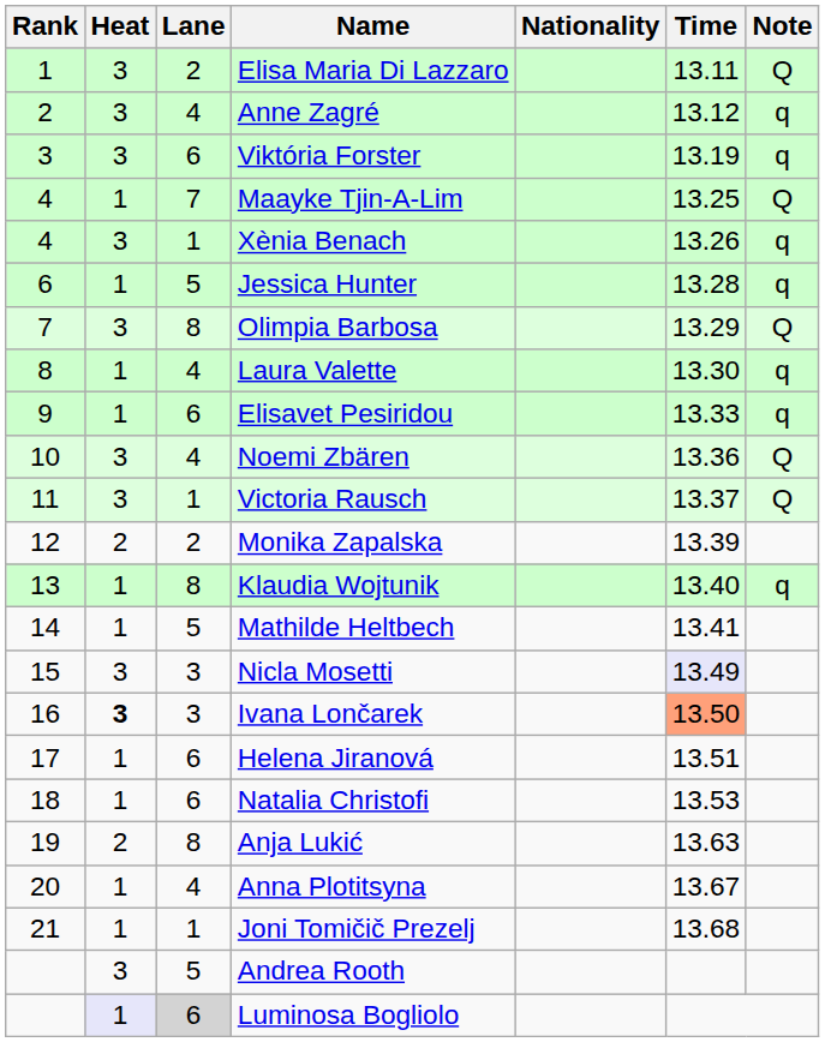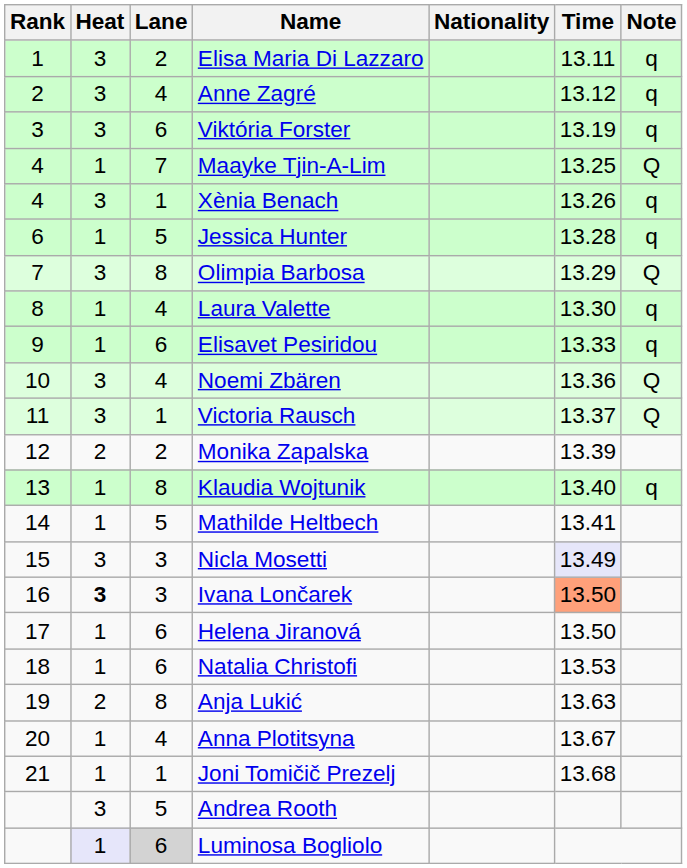 <table class="wikitable sortable" style="text-align:center">
 <tr>
 <th>Rank</th>
 <th>Heat</th>
 <th>Lane</th>
 <th>Name</th>
 <th>Nationality</th>
 <th>Time</th>
 <th>Note</th>
 </tr>
 <tr bgcolor=ccffcc>
 <td>1</td>
 <td>3</td>
 <td>2</td>
 <td align=left><a href='#'>Elisa Maria Di Lazzaro</a></td>
 <td align=left></td>
 <td>13.11</td>
-<td>Q</td>
+<td>q</td>
 </tr>
 <tr bgcolor=ccffcc>
 <td>2</td>
 <td>3</td>
 <td>4</td>
 <td align=left><a href='#'>Anne Zagré</a></td>
 <td align=left></td>
 <td>13.12</td>
 <td>q</td>
 </tr>
 <tr bgcolor=ccffcc>
 <td>3</td>
 <td>3</td>
 <td>6</td>
 <td align=left><a href='#'>Viktória Forster</a></td>
 <td align=left></td>
 <td>13.19</td>
 <td>q</td>
 </tr>
 <tr bgcolor=ccffcc>
 <td>4</td>
 <td>1</td>
 <td>7</td>
 <td align=left><a href='#'>Maayke Tjin-A-Lim</a></td>
 <td align=left></td>
 <td>13.25</td>
 <td>Q</td>
 </tr>
 <tr bgcolor=ccffcc>
 <td>4</td>
 <td>3</td>
 <td>1</td>
 <td align=left><a href='#'>Xènia Benach</a></td>
 <td align=left></td>
 <td>13.26</td>
 <td>q</td>
 </tr>
 <tr bgcolor=ccffcc>
 <td>6</td>
 <td>1</td>
 <td>5</td>
 <td align=left><a href='#'>Jessica Hunter</a></td>
 <td align=left></td>
 <td>13.28</td>
 <td>q</td>
 </tr>
 <tr bgcolor=ddffdd>
 <td>7</td>
 <td>3</td>
 <td>8</td>
 <td align=left><a href='#'>Olimpia Barbosa</a></td>
 <td align=left></td>
 <td>13.29</td>
 <td>Q</td>
 </tr>
 <tr bgcolor=ccffcc>
 <td>8</td>
 <td>1</td>
 <td>4</td>
 <td align=left><a href='#'>Laura Valette</a></td>
 <td align=left></td>
 <td>13.30</td>
 <td>q</td>
 </tr>
 <tr bgcolor=ccffcc>
 <td>9</td>
 <td>1</td>
 <td>6</td>
 <td align=left><a href='#'>Elisavet Pesiridou</a></td>
 <td align=left></td>
 <td>13.33</td>
 <td>q</td>
 </tr>
 <tr bgcolor=ddffdd>
 <td>10</td>
 <td>3</td>
 <td>4</td>
 <td align=left><a href='#'>Noemi Zbären</a></td>
 <td align=left></td>
 <td>13.36</td>
 <td>Q</td>
 </tr>
 <tr bgcolor=ddffdd>
 <td>11</td>
 <td>3</td>
 <td>1</td>
 <td align=left><a href='#'>Victoria Rausch</a></td>
 <td align=left></td>
 <td>13.37</td>
 <td>Q</td>
 </tr>
 <tr>
 <td>12</td>
 <td>2</td>
 <td>2</td>
 <td align=left><a href='#'>Monika Zapalska</a></td>
 <td align=left></td>
 <td>13.39</td>
 <td></td>
 </tr>
 <tr bgcolor=ccffcc>
 <td>13</td>
 <td>1</td>
 <td>8</td>
 <td align=left><a href='#'>Klaudia Wojtunik</a></td>
 <td align=left></td>
 <td>13.40</td>
 <td>q</td>
 </tr>
 <tr>
 <td>14</td>
 <td>1</td>
 <td>5</td>
 <td align=left><a href='#'>Mathilde Heltbech</a></td>
 <td align=left></td>
 <td>13.41</td>
 <td></td>
 </tr>
 <tr>
 <td>15</td>
 <td>3</td>
 <td>3</td>
 <td align=left><a href='#'>Nicla Mosetti</a></td>
 <td align=left></td>
 <td style="background: lavender;">13.49</td>
 <td></td>
 </tr>
 <tr>
 <td>16</td>
 <td><strong>3</strong></td>
 <td>3</td>
 <td align=left><a href='#'>Ivana Lončarek</a></td>
 <td align=left></td>
 <td style="background: lightsalmon;">13.50</td>
 <td></td>
 </tr>
 <tr>
 <td>17</td>
 <td>1</td>
 <td>6</td>
 <td align=left><a href='#'>Helena Jiranová</a></td>
 <td align=left></td>
-<td>13.51</td>
+<td>13.50</td>
 <td></td>
 </tr>
 <tr>
 <td>18</td>
 <td>1</td>
 <td>6</td>
 <td align=left><a href='#'>Natalia Christofi</a></td>
 <td align=left></td>
 <td>13.53</td>
 <td></td>
 </tr>
 <tr>
 <td>19</td>
 <td>2</td>
 <td>8</td>
 <td align=left><a href='#'>Anja Lukić</a></td>
 <td align=left></td>
 <td>13.63</td>
 <td></td>
 </tr>
 <tr>
 <td>20</td>
 <td>1</td>
 <td>4</td>
 <td align=left><a href='#'>Anna Plotitsyna</a></td>
 <td align=left></td>
 <td>13.67</td>
 <td></td>
 </tr>
 <tr>
 <td>21</td>
 <td>1</td>
 <td>1</td>
 <td align=left><a href='#'>Joni Tomičič Prezelj</a></td>
 <td align=left></td>
 <td>13.68</td>
 <td></td>
 </tr>
 <tr>
 <td></td>
 <td>3</td>
 <td>5</td>
 <td align=left><a href='#'>Andrea Rooth</a></td>
 <td align=left></td>
 <td></td>
 <td></td>
 </tr>
 <tr>
 <td></td>
 <td style="background: lavender;">1</td>
 <td style="background: lightgrey;">6</td>
 <td align=left><a href='#'>Luminosa Bogliolo</a></td>
 <td align=left></td>
 <td colspan=2></td>
 </tr>
 </table>
